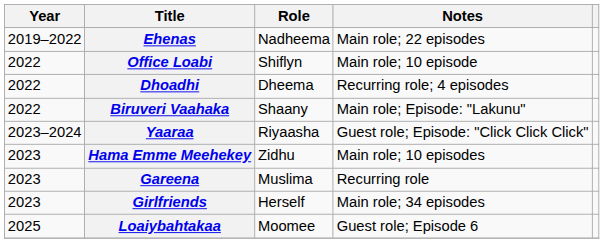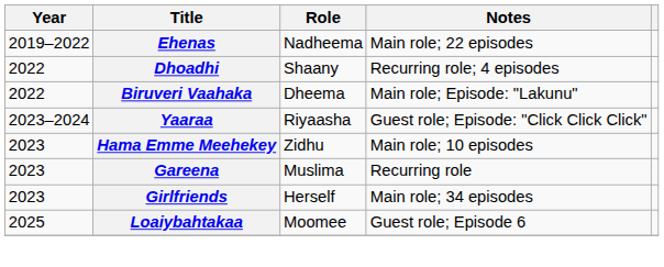 <table class="wikitable sortable plainrowheaders">
 <tr style="background:#ccc; text-align:center;">
 <th scope="col">Year</th>
 <th scope="col">Title</th>
 <th scope="col">Role</th>
 <th scope="col">Notes</th>
 <th scope="col" class="unsortable"></th>
 </tr>
 <tr>
 <td>2019–2022</td>
 <th scope="row"><em><a href='#'>Ehenas</a></em></th>
 <td>Nadheema</td>
 <td>Main role; 22 episodes</td>
 <td style="text-align: center;"></td>
 </tr>
 <tr>
 <td>2022</td>
-<th scope="row"><em><a href='#'>Office Loabi</a></em></th>
-<td>Shiflyn</td>
-<td>Main role; 10 episode</td>
-<td style="text-align: center;"></td>
-</tr>
-<tr>
-<td>2022</td>
 <th scope="row"><em><a href='#'>Dhoadhi</a></em></th>
-<td>Dheema</td>
+<td>Shaany</td>
 <td>Recurring role; 4 episodes</td>
 <td style="text-align: center;"></td>
 </tr>
 <tr>
 <td>2022</td>
 <th scope="row"><em><a href='#'>Biruveri Vaahaka</a></em></th>
-<td>Shaany</td>
+<td>Dheema</td>
 <td>Main role; Episode: "Lakunu"</td>
 <td style="text-align: center;"></td>
 </tr>
 <tr>
 <td>2023–2024</td>
 <th scope="row"><em><a href='#'>Yaaraa</a></em></th>
 <td>Riyaasha</td>
 <td>Guest role; Episode: "Click Click Click"</td>
 <td style="text-align: center;"></td>
 </tr>
 <tr>
 <td>2023</td>
 <th scope="row"><em><a href='#'>Hama Emme Meehekey</a></em></th>
 <td>Zidhu</td>
 <td>Main role; 10 episodes</td>
 <td style="text-align:center;"></td>
 </tr>
 <tr>
 <td>2023</td>
 <th scope="row"><em><a href='#'>Gareena</a></em></th>
 <td>Muslima</td>
 <td>Recurring role</td>
 <td style="text-align: center;"></td>
 </tr>
 <tr>
 <td>2023</td>
 <th scope="row"><em><a href='#'>Girlfriends</a></em></th>
 <td>Herself</td>
 <td>Main role; 34 episodes</td>
 <td style="text-align: center;"></td>
 </tr>
 <tr>
 <td>2025</td>
 <th scope="row"><em><a href='#'>Loaiybahtakaa</a></em></th>
 <td>Moomee</td>
 <td>Guest role; Episode 6</td>
 <td style="text-align: center;"></td>
 </tr>
 <tr>
 </tr>
 </table>
